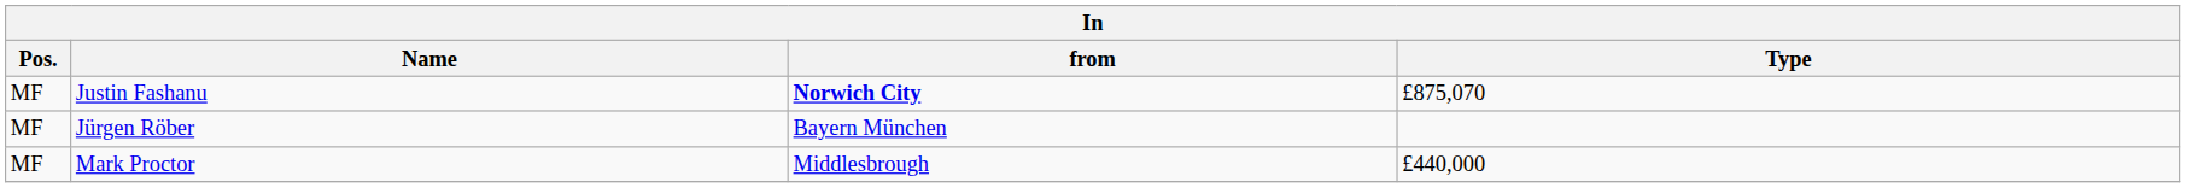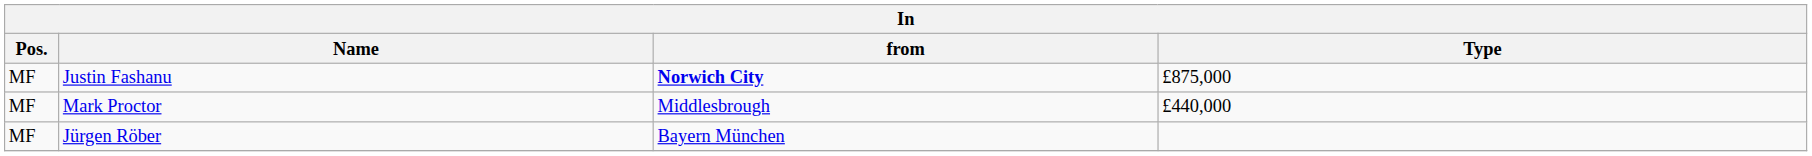 <table class="wikitable" style="font-size:100%;width:99%;">
 <tr>
 <th colspan="4">In</th>
 </tr>
 <tr>
 <th width=3%>Pos.</th>
 <th width=33%>Name</th>
 <th width=28%>from</th>
 <th width=36%>Type</th>
 </tr>
 <tr>
 <td>MF</td>
 <td><a href='#'>Justin Fashanu</a></td>
 <td><strong><a href='#'>Norwich City</a></strong></td>
-<td>£875,070</td>
+<td>£875,000</td>
+</tr>
+<tr>
+<td>MF</td>
+<td><a href='#'>Mark Proctor</a></td>
+<td><a href='#'>Middlesbrough</a></td>
+<td>£440,000</td>
 </tr>
 <tr>
 <td>MF</td>
 <td><a href='#'>Jürgen Röber</a></td>
 <td><a href='#'>Bayern München</a></td>
 <td></td>
 </tr>
 <tr>
-<td>MF</td>
-<td><a href='#'>Mark Proctor</a></td>
-<td><a href='#'>Middlesbrough</a></td>
-<td>£440,000</td>
-</tr>
-<tr>
 </tr>
 </table>
